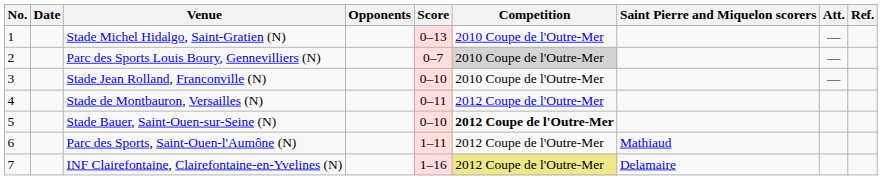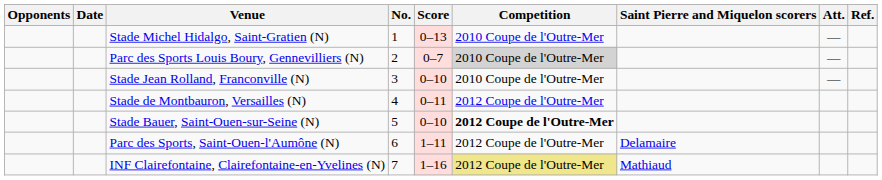 <table class="wikitable sortable">
 <tr>
-<th>No.</th>
+<th>Opponents</th>
 <th>Date</th>
 <th>Venue</th>
-<th>Opponents</th>
+<th>No.</th>
 <th>Score</th>
 <th>Competition</th>
 <th class=unsortable>Saint Pierre and Miquelon scorers</th>
 <th>Att.</th>
 <th class=unsortable>Ref.</th>
 </tr>
 <tr>
-<td>1</td>
+<td></td>
 <td></td>
 <td><a href='#'>Stade Michel Hidalgo</a>, <a href='#'>Saint-Gratien</a> (N)</td>
-<td></td>
+<td>1</td>
 <td align=center bgcolor=#ffdddd>0–13</td>
 <td><a href='#'>2010 Coupe de l'Outre-Mer</a></td>
 <td></td>
 <td align=center>—</td>
 <td></td>
 </tr>
 <tr>
-<td>2</td>
+<td></td>
 <td></td>
 <td><a href='#'>Parc des Sports Louis Boury</a>, <a href='#'>Gennevilliers</a> (N)</td>
-<td></td>
+<td>2</td>
 <td align=center bgcolor=#ffdddd>0–7</td>
 <td style="background: lightgrey;">2010 Coupe de l'Outre-Mer</td>
 <td></td>
 <td align=center>—</td>
 <td></td>
 </tr>
 <tr>
-<td>3</td>
+<td></td>
 <td></td>
 <td><a href='#'>Stade Jean Rolland</a>, <a href='#'>Franconville</a> (N)</td>
-<td></td>
+<td>3</td>
 <td align=center bgcolor=#ffdddd>0–10</td>
 <td>2010 Coupe de l'Outre-Mer</td>
 <td></td>
 <td align=center>—</td>
 <td></td>
 </tr>
 <tr>
-<td>4</td>
+<td></td>
 <td></td>
 <td><a href='#'>Stade de Montbauron</a>, <a href='#'>Versailles</a> (N)</td>
-<td></td>
+<td>4</td>
 <td align=center bgcolor=#ffdddd>0–11</td>
 <td><a href='#'>2012 Coupe de l'Outre-Mer</a></td>
 <td></td>
 <td align=center></td>
 <td></td>
 </tr>
 <tr>
-<td>5</td>
+<td></td>
 <td></td>
 <td><a href='#'>Stade Bauer</a>, <a href='#'>Saint-Ouen-sur-Seine</a> (N)</td>
-<td></td>
+<td>5</td>
 <td align=center bgcolor=#ffdddd>0–10</td>
 <td><strong>2012 Coupe de l'Outre-Mer</strong></td>
 <td></td>
 <td align=center></td>
 <td></td>
 </tr>
 <tr>
-<td>6</td>
+<td></td>
 <td></td>
 <td><a href='#'>Parc des Sports</a>, <a href='#'>Saint-Ouen-l'Aumône</a> (N)</td>
-<td></td>
+<td>6</td>
 <td align=center bgcolor=#ffdddd>1–11</td>
 <td>2012 Coupe de l'Outre-Mer</td>
+<td><a href='#'>Delamaire</a></td>
+<td align=center></td>
+<td></td>
+</tr>
+<tr>
+<td></td>
+<td></td>
+<td><a href='#'>INF Clairefontaine</a>, <a href='#'>Clairefontaine-en-Yvelines</a> (N)</td>
+<td>7</td>
+<td align=center bgcolor=#ffdddd>1–16</td>
+<td style="background: khaki;">2012 Coupe de l'Outre-Mer</td>
 <td><a href='#'>Mathiaud</a></td>
 <td align=center></td>
 <td></td>
 </tr>
-<tr>
-<td>7</td>
-<td></td>
-<td><a href='#'>INF Clairefontaine</a>, <a href='#'>Clairefontaine-en-Yvelines</a> (N)</td>
-<td></td>
-<td align=center bgcolor=#ffdddd>1–16</td>
-<td style="background: khaki;">2012 Coupe de l'Outre-Mer</td>
-<td><a href='#'>Delamaire</a></td>
-<td align=center></td>
-<td></td>
-</tr>
 </table>
